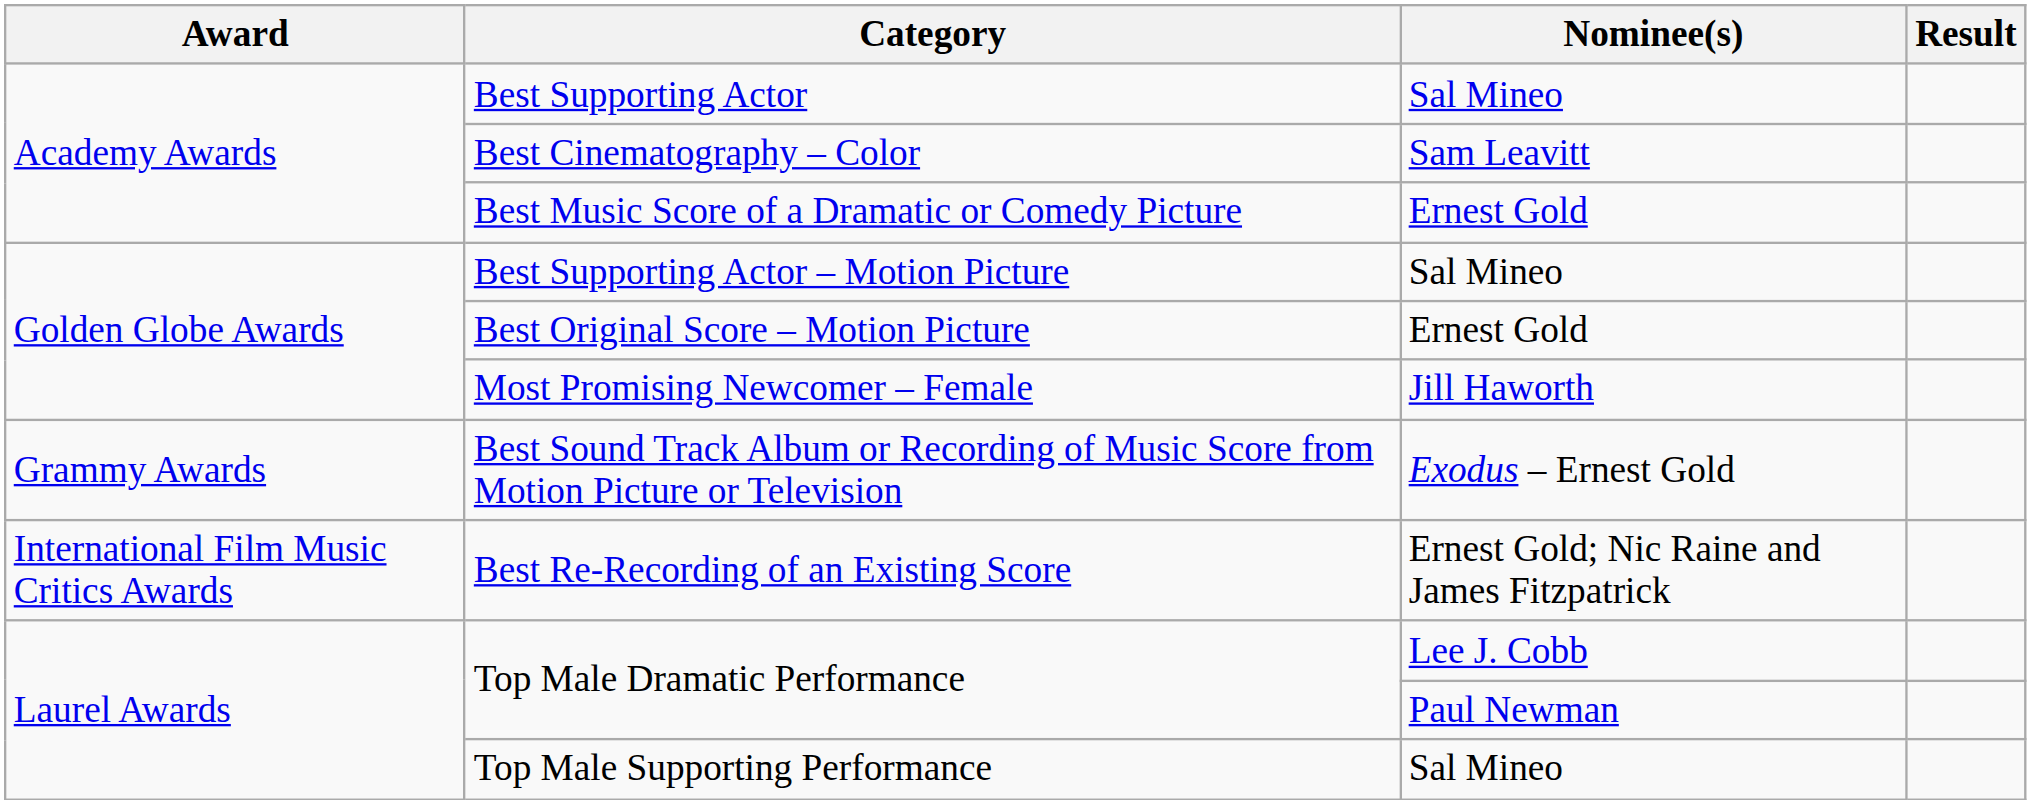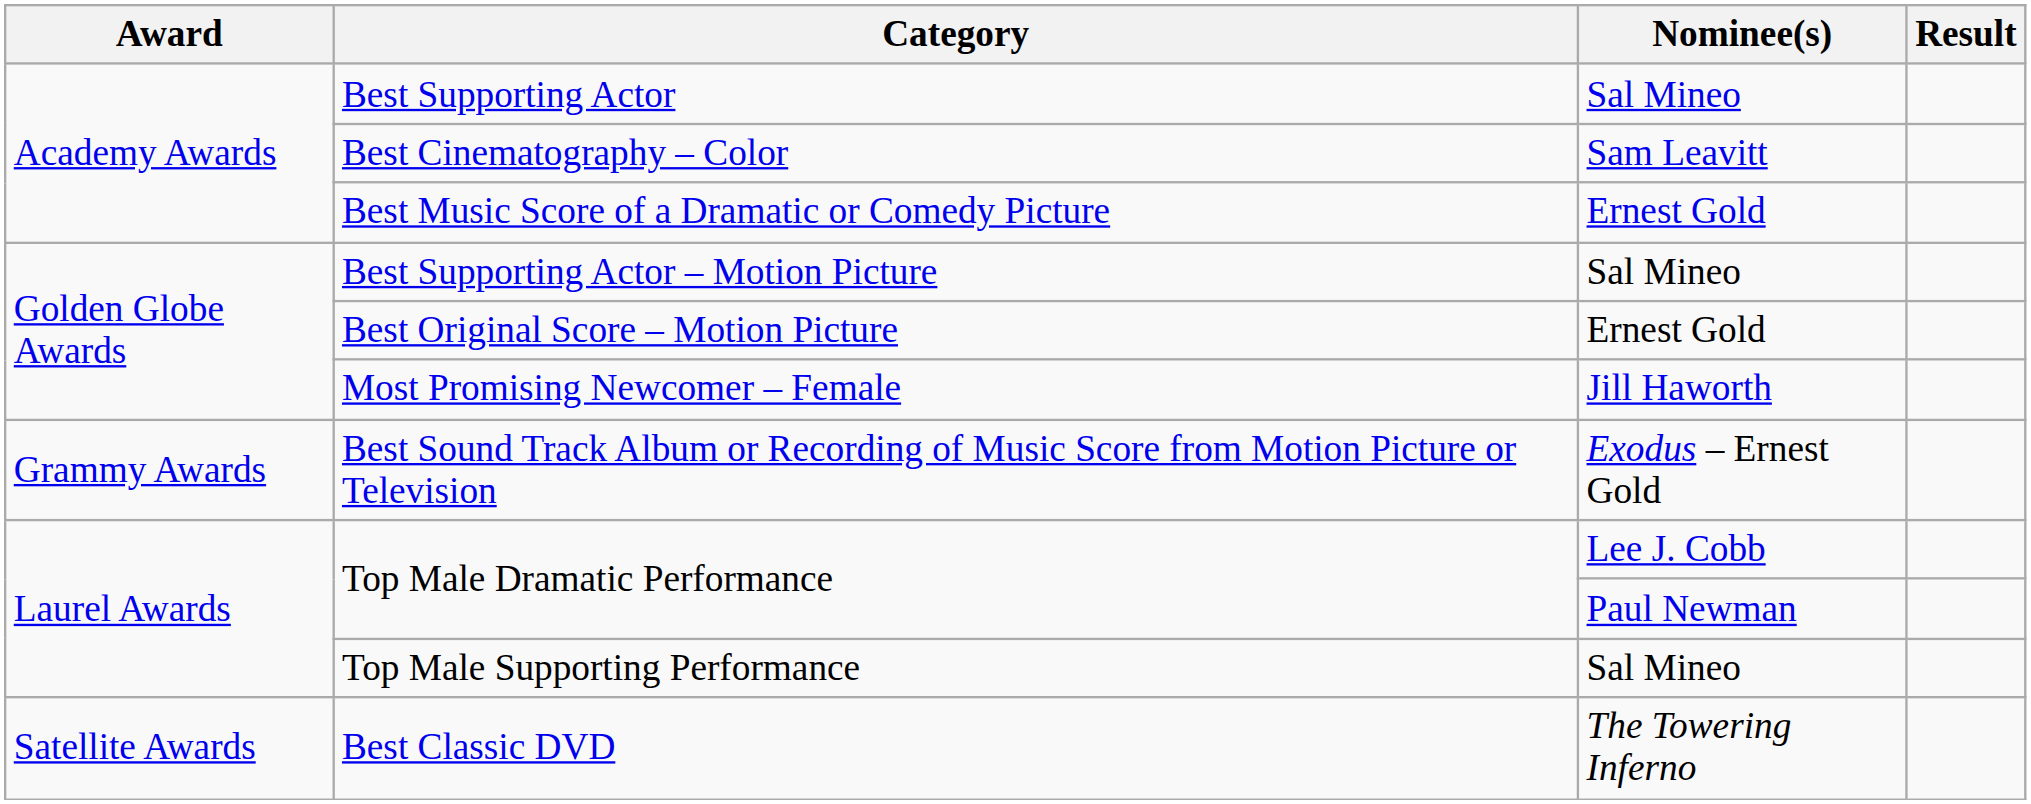 <table class="wikitable plainrowheaders">
 <tr>
 <th>Award</th>
 <th>Category</th>
 <th>Nominee(s)</th>
 <th>Result</th>
 </tr>
 <tr>
 <td rowspan="3"><a href='#'>Academy Awards</a></td>
 <td><a href='#'>Best Supporting Actor</a></td>
 <td><a href='#'>Sal Mineo</a></td>
 <td></td>
 </tr>
 <tr>
 <td><a href='#'>Best Cinematography – Color</a></td>
 <td><a href='#'>Sam Leavitt</a></td>
 <td></td>
 </tr>
 <tr>
 <td><a href='#'>Best Music Score of a Dramatic or Comedy Picture</a></td>
 <td><a href='#'>Ernest Gold</a></td>
 <td></td>
 </tr>
 <tr>
 <td rowspan="3"><a href='#'>Golden Globe Awards</a></td>
 <td><a href='#'>Best Supporting Actor – Motion Picture</a></td>
 <td>Sal Mineo</td>
 <td></td>
 </tr>
 <tr>
 <td><a href='#'>Best Original Score – Motion Picture</a></td>
 <td>Ernest Gold</td>
 <td></td>
 </tr>
 <tr>
 <td><a href='#'>Most Promising Newcomer – Female</a></td>
 <td><a href='#'>Jill Haworth</a></td>
 <td></td>
 </tr>
 <tr>
 <td><a href='#'>Grammy Awards</a></td>
 <td><a href='#'>Best Sound Track Album or Recording of Music Score from Motion Picture or Television</a></td>
 <td><em><a href='#'>Exodus</a></em> – Ernest Gold</td>
 <td></td>
 </tr>
 <tr>
-<td><a href='#'>International Film Music Critics Awards</a></td>
-<td><a href='#'>Best Re-Recording of an Existing Score</a></td>
-<td>Ernest Gold; Nic Raine and James Fitzpatrick</td>
-<td></td>
-</tr>
-<tr>
 <td rowspan="3"><a href='#'>Laurel Awards</a></td>
 <td rowspan="2">Top Male Dramatic Performance</td>
 <td><a href='#'>Lee J. Cobb</a></td>
 <td></td>
 </tr>
 <tr>
 <td><a href='#'>Paul Newman</a></td>
 <td></td>
 </tr>
 <tr>
 <td>Top Male Supporting Performance</td>
 <td>Sal Mineo</td>
 <td></td>
 </tr>
+<tr>
+<td><a href='#'>Satellite Awards</a></td>
+<td><a href='#'>Best Classic DVD</a></td>
+<td><em>The Towering Inferno</em> </td>
+<td></td>
+</tr>
 </table>
